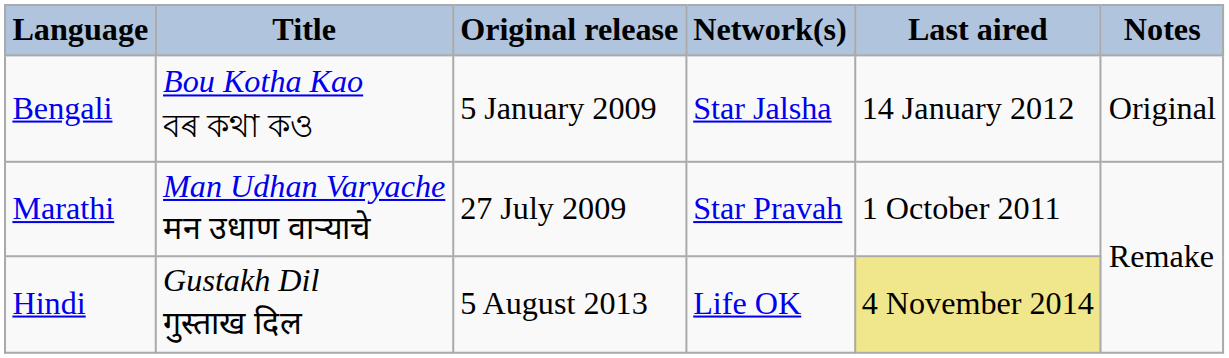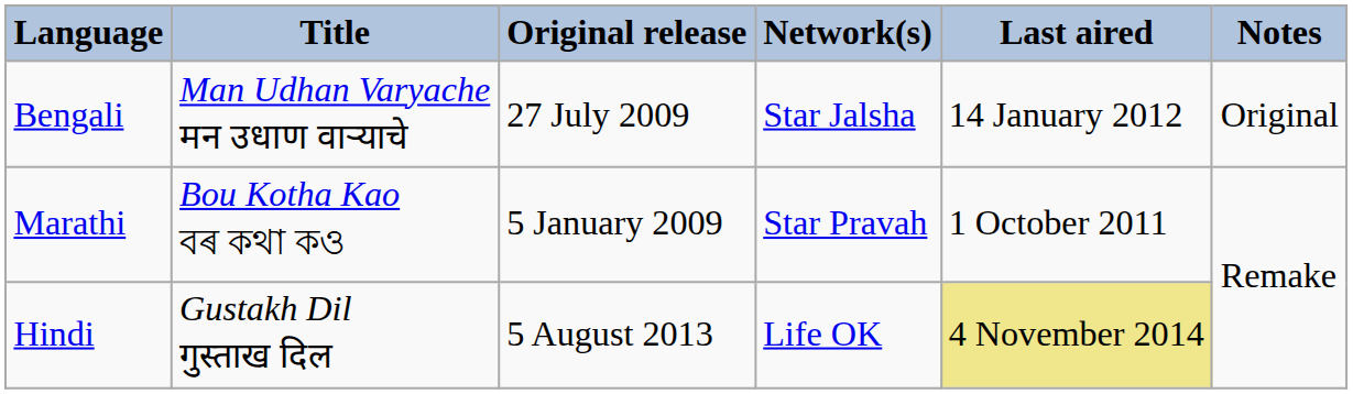 <table class="wikitable">
 <tr>
 <th style="background:LightSteelBlue;">Language</th>
 <th style="background:LightSteelBlue;">Title</th>
 <th style="background:LightSteelBlue;">Original release</th>
 <th style="background:LightSteelBlue;">Network(s)</th>
 <th style="background:LightSteelBlue;">Last aired</th>
 <th style="background:LightSteelBlue;">Notes</th>
 </tr>
 <tr>
 <td><a href='#'>Bengali</a></td>
-<td><em><a href='#'>Bou Kotha Kao</a></em> <br> বৰ কথা কও</td>
-<td>5 January 2009</td>
+<td><em><a href='#'>Man Udhan Varyache</a></em> <br> मन उधाण वाऱ्याचे</td>
+<td>27 July 2009</td>
 <td><a href='#'>Star Jalsha</a></td>
 <td>14 January 2012</td>
 <td>Original</td>
 </tr>
 <tr>
 <td><a href='#'>Marathi</a></td>
-<td><em><a href='#'>Man Udhan Varyache</a></em> <br> मन उधाण वाऱ्याचे</td>
-<td>27 July 2009</td>
+<td><em><a href='#'>Bou Kotha Kao</a></em> <br> বৰ কথা কও</td>
+<td>5 January 2009</td>
 <td><a href='#'>Star Pravah</a></td>
 <td>1 October 2011</td>
 <td rowspan="2">Remake</td>
 </tr>
 <tr>
 <td><a href='#'>Hindi</a></td>
 <td><em>Gustakh Dil</em> <br> गुस्ताख दिल</td>
 <td>5 August 2013</td>
 <td><a href='#'>Life OK</a></td>
 <td style="background: khaki;">4 November 2014</td>
 </tr>
 </table>
